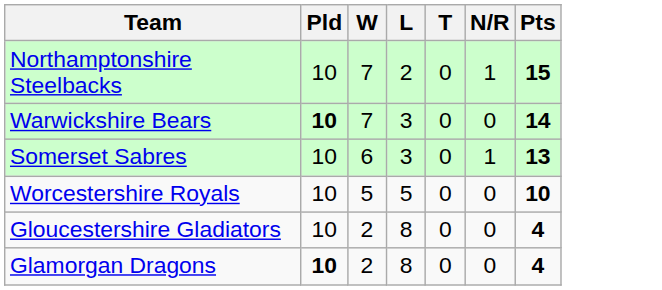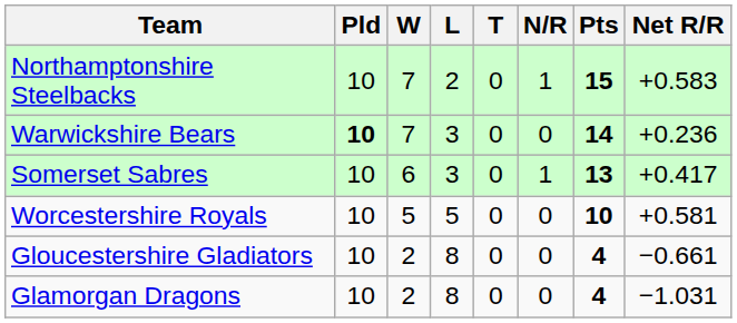 <table class="wikitable" style="text-align: center;">
 <tr>
 <th width=200>Team</th>
 <th width=20>Pld</th>
 <th width=20>W</th>
 <th width=20>L</th>
 <th width=20>T</th>
 <th width=20>N/R</th>
 <th width=20>Pts</th>
+<th width=60>Net R/R</th>
 </tr>
 <tr style="background:#cfc;">
 <td align=left><a href='#'>Northamptonshire Steelbacks</a></td>
 <td>10</td>
 <td>7</td>
 <td>2</td>
 <td>0</td>
 <td>1</td>
 <td><strong>15</strong></td>
+<td>+0.583</td>
 </tr>
 <tr style="background:#cfc;">
 <td align=left><a href='#'>Warwickshire Bears</a></td>
 <td><strong>10</strong></td>
 <td>7</td>
 <td>3</td>
 <td>0</td>
 <td>0</td>
 <td><strong>14</strong></td>
+<td>+0.236</td>
 </tr>
 <tr style="background:#cfc;">
 <td align=left><a href='#'>Somerset Sabres</a></td>
 <td>10</td>
 <td>6</td>
 <td>3</td>
 <td>0</td>
 <td>1</td>
 <td><strong>13</strong></td>
+<td>+0.417</td>
 </tr>
 <tr>
 <td align=left><a href='#'>Worcestershire Royals</a></td>
 <td>10</td>
 <td>5</td>
 <td>5</td>
 <td>0</td>
 <td>0</td>
 <td><strong>10</strong></td>
+<td>+0.581</td>
 </tr>
 <tr>
 <td align=left><a href='#'>Gloucestershire Gladiators</a></td>
 <td>10</td>
 <td>2</td>
 <td>8</td>
 <td>0</td>
 <td>0</td>
 <td><strong>4</strong></td>
+<td>−0.661</td>
 </tr>
 <tr>
 <td align=left><a href='#'>Glamorgan Dragons</a></td>
-<td><strong>10</strong></td>
+<td>10</td>
 <td>2</td>
 <td>8</td>
 <td>0</td>
 <td>0</td>
 <td><strong>4</strong></td>
+<td>−1.031</td>
 </tr>
 </table>
